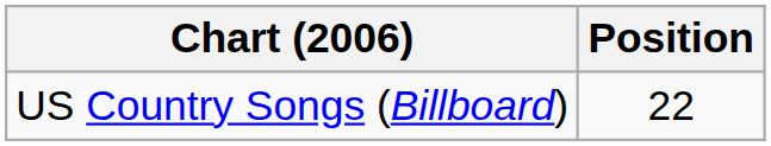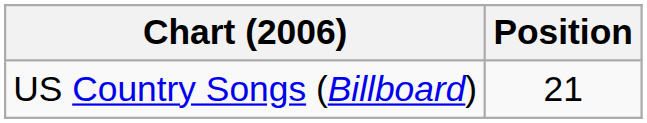 <table class="wikitable">
 <tr>
 <th scope="col">Chart (2006)</th>
 <th scope="col">Position</th>
 </tr>
 <tr>
 <td>US <a href='#'>Country Songs</a> (<em><a href='#'>Billboard</a></em>)</td>
-<td align="center">22</td>
+<td align="center">21</td>
 </tr>
 </table>
